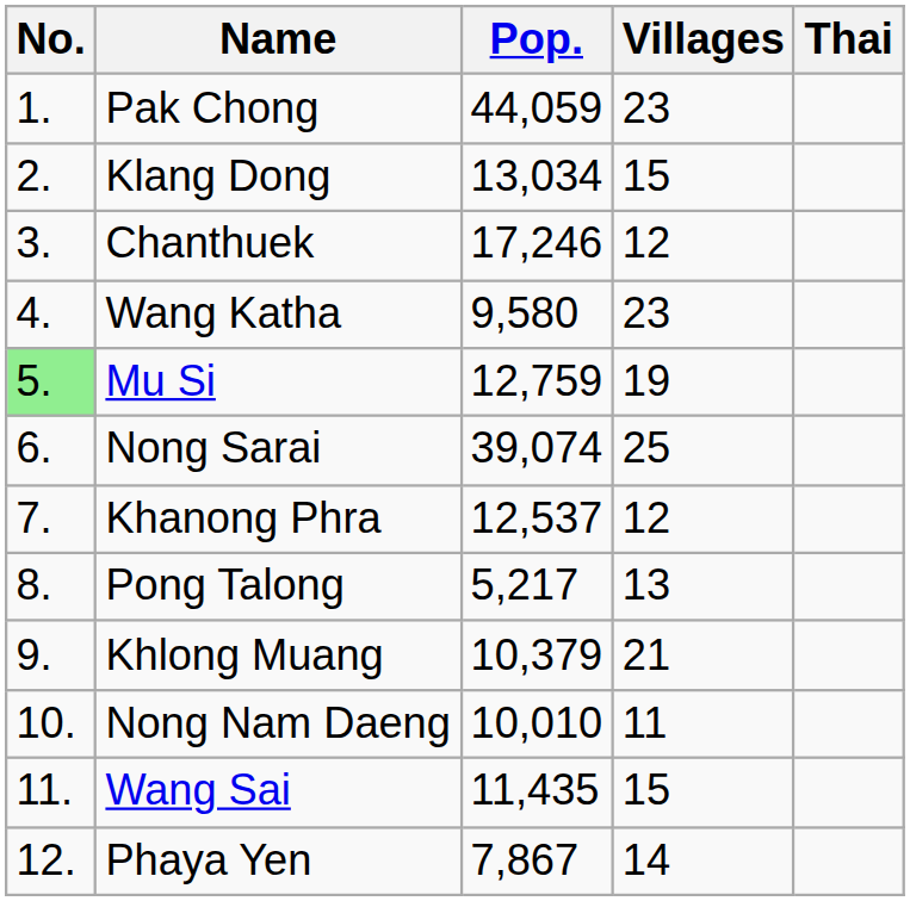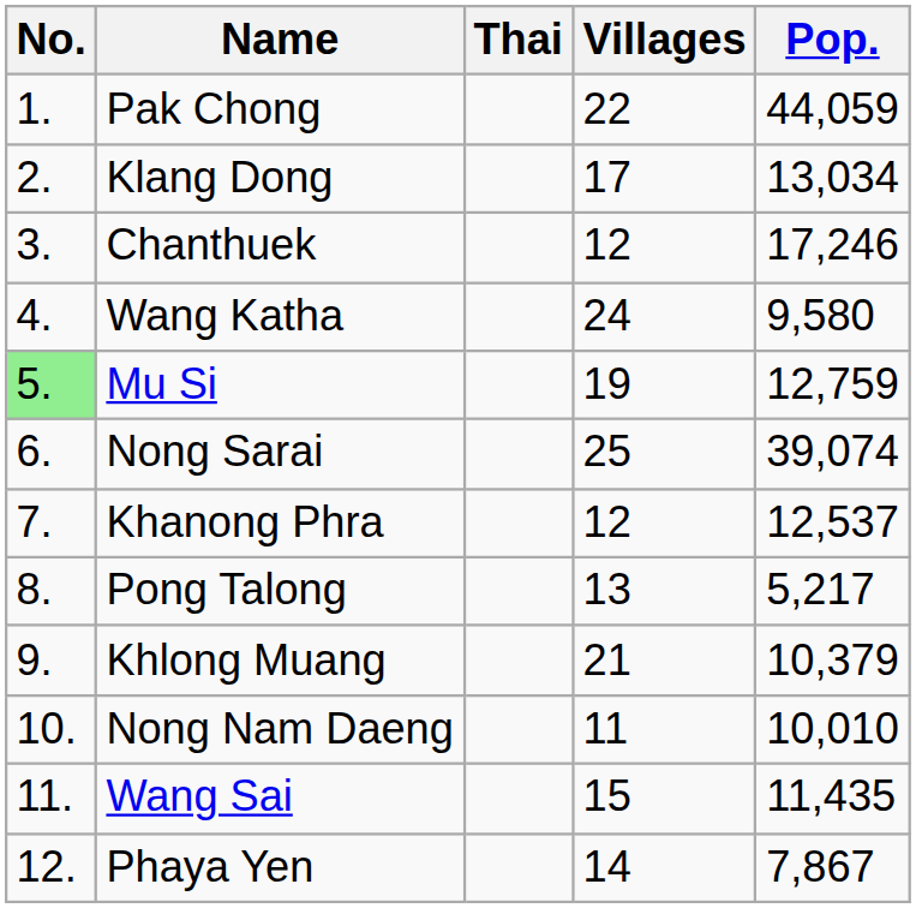 <table class="wikitable sortable">
 <tr>
 <th>No.</th>
 <th>Name</th>
+<th>Thai</th>
+<th>Villages</th>
 <th><a href='#'>Pop.</a></th>
-<th>Villages</th>
-<th>Thai</th>
 </tr>
 <tr>
 <td>1.</td>
 <td>Pak Chong</td>
+<td></td>
+<td>22</td>
 <td>44,059</td>
-<td>23</td>
-<td></td>
 </tr>
 <tr>
 <td>2.</td>
 <td>Klang Dong</td>
+<td></td>
+<td>17</td>
 <td>13,034</td>
-<td>15</td>
-<td></td>
 </tr>
 <tr>
 <td>3.</td>
 <td>Chanthuek</td>
+<td></td>
+<td>12</td>
 <td>17,246</td>
-<td>12</td>
-<td></td>
 </tr>
 <tr>
 <td>4.</td>
 <td>Wang Katha</td>
+<td></td>
+<td>24</td>
 <td>9,580</td>
-<td>23</td>
-<td></td>
 </tr>
 <tr>
 <td style="background: lightgreen;">5.</td>
 <td><a href='#'>Mu Si</a></td>
+<td></td>
+<td>19</td>
 <td>12,759</td>
-<td>19</td>
-<td></td>
 </tr>
 <tr>
 <td>6.</td>
 <td>Nong Sarai</td>
+<td></td>
+<td>25</td>
 <td>39,074</td>
-<td>25</td>
-<td></td>
 </tr>
 <tr>
 <td>7.</td>
 <td>Khanong Phra</td>
+<td></td>
+<td>12</td>
 <td>12,537</td>
-<td>12</td>
-<td></td>
 </tr>
 <tr>
 <td>8.</td>
 <td>Pong Talong</td>
+<td></td>
+<td>13</td>
 <td>5,217</td>
-<td>13</td>
-<td></td>
 </tr>
 <tr>
 <td>9.</td>
 <td>Khlong Muang</td>
+<td></td>
+<td>21</td>
 <td>10,379</td>
-<td>21</td>
-<td></td>
 </tr>
 <tr>
 <td>10.</td>
 <td>Nong Nam Daeng</td>
+<td></td>
+<td>11</td>
 <td>10,010</td>
-<td>11</td>
-<td></td>
 </tr>
 <tr>
 <td>11.</td>
 <td><a href='#'>Wang Sai</a></td>
+<td></td>
+<td>15</td>
 <td>11,435</td>
-<td>15</td>
-<td></td>
 </tr>
 <tr>
 <td>12.</td>
 <td>Phaya Yen</td>
+<td></td>
+<td>14</td>
 <td>7,867</td>
-<td>14</td>
-<td></td>
 </tr>
 </table>
